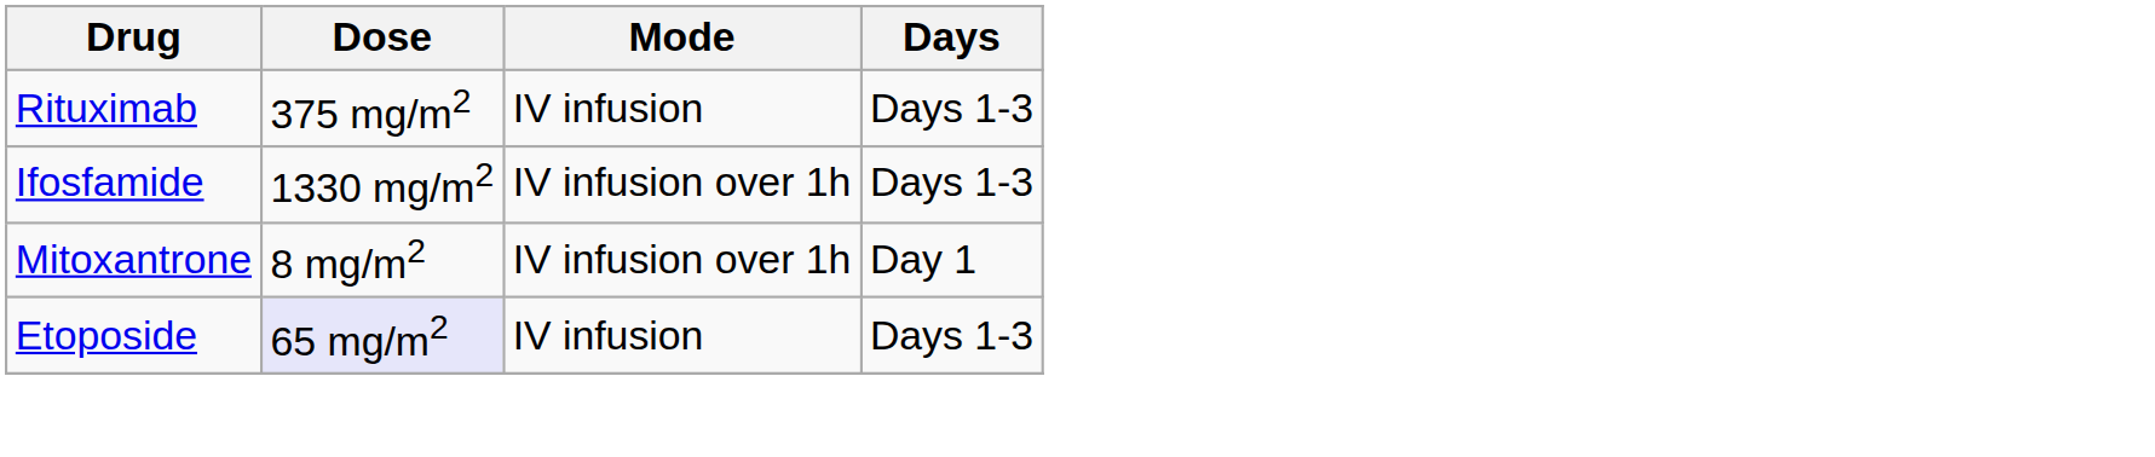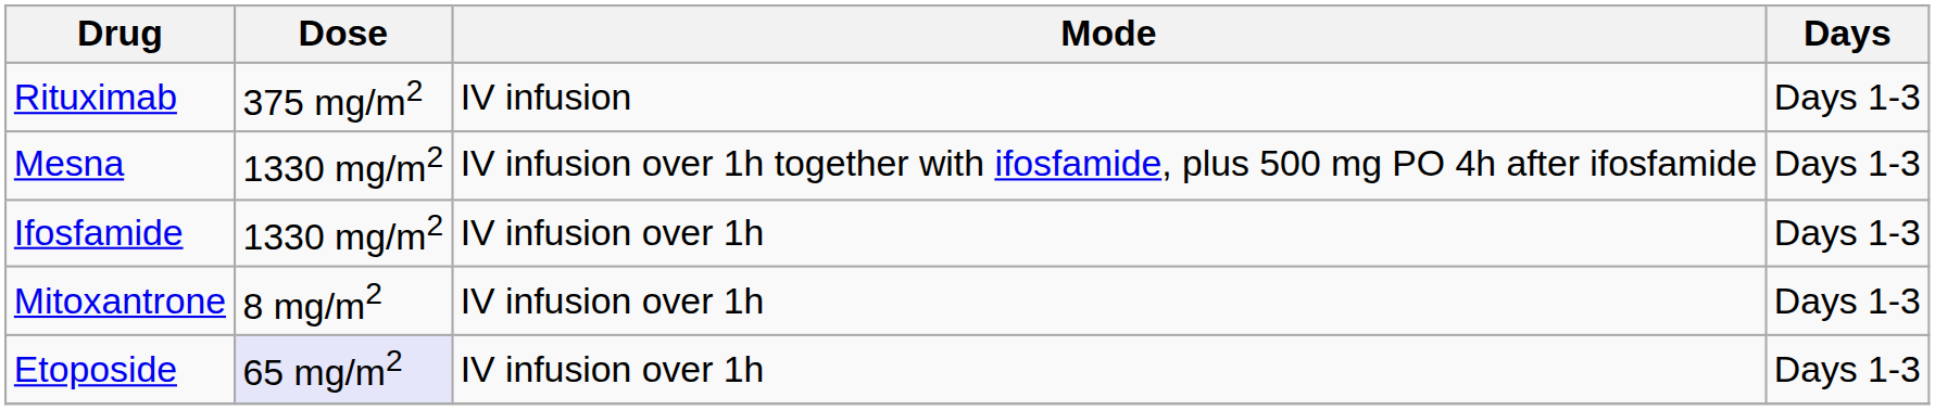 <table class="wikitable">
 <tr>
 <th>Drug</th>
 <th>Dose</th>
 <th>Mode</th>
 <th>Days</th>
 </tr>
 <tr>
 <td><a href='#'>Rituximab</a></td>
 <td>375 mg/m<sup>2</sup></td>
 <td>IV infusion</td>
 <td>Days 1-3</td>
 </tr>
 <tr>
+<td><a href='#'>Mesna</a></td>
+<td>1330 mg/m<sup>2</sup></td>
+<td>IV infusion over 1h together with <a href='#'>ifosfamide</a>, plus 500 mg PO 4h after ifosfamide</td>
+<td>Days 1-3</td>
+</tr>
+<tr>
 <td><a href='#'>Ifosfamide</a></td>
 <td>1330 mg/m<sup>2</sup></td>
 <td>IV infusion over 1h</td>
 <td>Days 1-3</td>
 </tr>
 <tr>
 <td><a href='#'>Mitoxantrone</a></td>
 <td>8 mg/m<sup>2</sup></td>
 <td>IV infusion over 1h</td>
-<td>Day 1</td>
+<td>Days 1-3</td>
 </tr>
 <tr>
 <td><a href='#'>Etoposide</a></td>
 <td style="background: lavender;">65 mg/m<sup>2</sup></td>
-<td>IV infusion</td>
+<td>IV infusion over 1h</td>
 <td>Days 1-3</td>
 </tr>
 <tr>
 </tr>
 </table>
